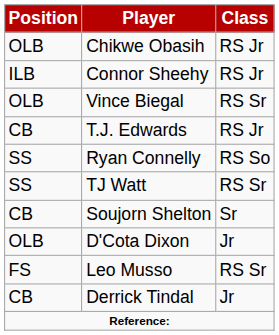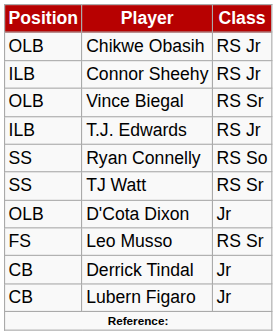 <table class="wikitable">
 <tr>
 <th style="background:#B70101; color:#fff;">Position</th>
 <th style="background:#B70101; color:#fff;">Player</th>
 <th style="background:#B70101; color:#fff;">Class</th>
 </tr>
 <tr>
 <td>OLB</td>
 <td>Chikwe Obasih</td>
 <td>RS Jr</td>
 </tr>
 <tr>
 <td>ILB</td>
 <td>Connor Sheehy</td>
 <td>RS Jr</td>
 </tr>
 <tr>
 <td>OLB</td>
 <td>Vince Biegal</td>
 <td>RS Sr</td>
 </tr>
 <tr>
-<td>CB</td>
+<td>ILB</td>
 <td>T.J. Edwards</td>
 <td>RS Jr</td>
 </tr>
 <tr>
 <td>SS</td>
 <td>Ryan Connelly</td>
 <td>RS So</td>
 </tr>
 <tr>
 <td>SS</td>
 <td>TJ Watt</td>
 <td>RS Sr</td>
-</tr>
-<tr>
-<td>CB</td>
-<td>Soujorn Shelton</td>
-<td>Sr</td>
 </tr>
 <tr>
 <td>OLB</td>
 <td>D'Cota Dixon</td>
 <td>Jr</td>
 </tr>
 <tr>
 <td>FS</td>
 <td>Leo Musso</td>
 <td>RS Sr</td>
 </tr>
 <tr>
 <td>CB</td>
 <td>Derrick Tindal</td>
 <td>Jr</td>
 </tr>
 <tr>
+<td>CB</td>
+<td>Lubern Figaro</td>
+<td>Jr</td>
+</tr>
+<tr>
 <td colspan="3"  style="font-size:8pt; text-align:center;"><strong>Reference:</strong></td>
 </tr>
 </table>
